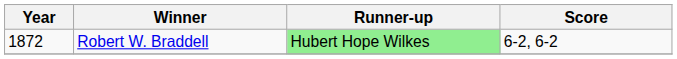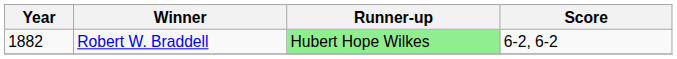 <table class="wikitable" style="font-size:95%;">
 <tr>
 <th style="width:60px;">Year</th>
 <th style="width:200px;">Winner</th>
 <th style="width:200px;">Runner-up</th>
 <th style="width:160px;">Score</th>
 </tr>
 <tr>
-<td>1872</td>
+<td>1882</td>
 <td> <a href='#'>Robert W. Braddell</a></td>
 <td style="background: lightgreen;">  Hubert Hope Wilkes</td>
 <td>6-2, 6-2</td>
 </tr>
 <tr>
 </tr>
 </table>
